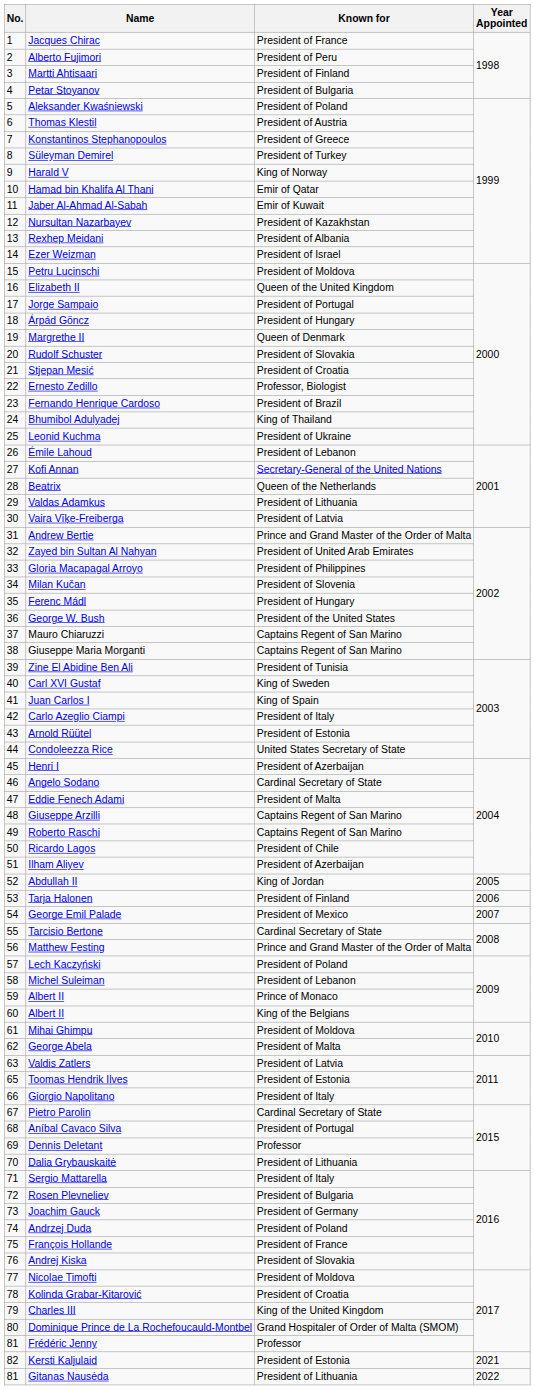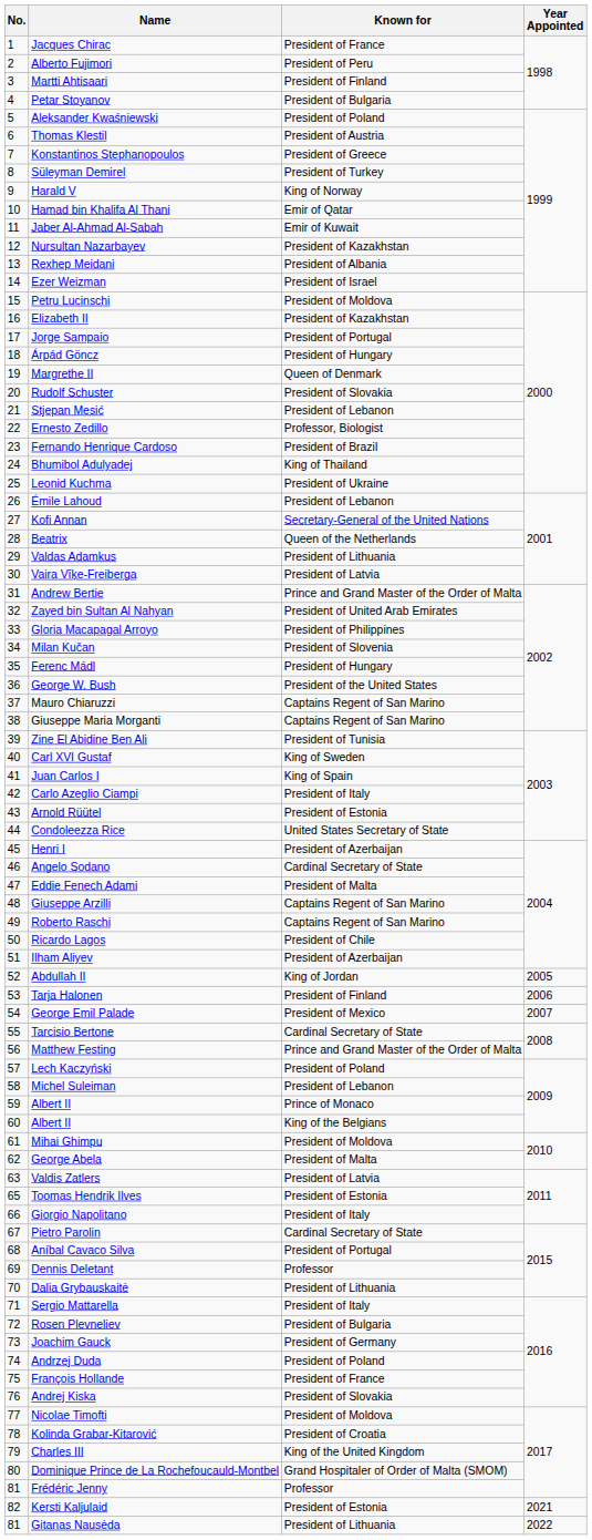 <table class="wikitable sortable">
 <tr>
 <th>No.</th>
 <th>Name</th>
 <th>Known for</th>
 <th>Year<br>Appointed</th>
 </tr>
 <tr>
 <td>1</td>
 <td> <a href='#'>Jacques Chirac</a></td>
 <td>President of France</td>
 <td rowspan=4>1998</td>
 </tr>
 <tr>
 <td>2</td>
 <td> <a href='#'>Alberto Fujimori</a></td>
 <td>President of Peru</td>
 </tr>
 <tr>
 <td>3</td>
 <td> <a href='#'>Martti Ahtisaari</a></td>
 <td>President of Finland</td>
 </tr>
 <tr>
 <td>4</td>
 <td> <a href='#'>Petar Stoyanov</a></td>
 <td>President of Bulgaria</td>
 </tr>
 <tr>
 <td>5</td>
 <td> <a href='#'>Aleksander Kwaśniewski</a></td>
 <td>President of Poland</td>
 <td rowspan=10>1999</td>
 </tr>
 <tr>
 <td>6</td>
 <td> <a href='#'>Thomas Klestil</a></td>
 <td>President of Austria</td>
 </tr>
 <tr>
 <td>7</td>
 <td> <a href='#'>Konstantinos Stephanopoulos</a></td>
 <td>President of Greece</td>
 </tr>
 <tr>
 <td>8</td>
 <td> <a href='#'>Süleyman Demirel</a></td>
 <td>President of Turkey</td>
 </tr>
 <tr>
 <td>9</td>
 <td> <a href='#'>Harald V</a></td>
 <td>King of Norway</td>
 </tr>
 <tr>
 <td>10</td>
 <td> <a href='#'>Hamad bin Khalifa Al Thani</a></td>
 <td>Emir of Qatar</td>
 </tr>
 <tr>
 <td>11</td>
 <td> <a href='#'>Jaber Al-Ahmad Al-Sabah</a></td>
 <td>Emir of Kuwait</td>
 </tr>
 <tr>
 <td>12</td>
 <td> <a href='#'>Nursultan Nazarbayev</a></td>
 <td>President of Kazakhstan</td>
 </tr>
 <tr>
 <td>13</td>
 <td> <a href='#'>Rexhep Meidani</a></td>
 <td>President of Albania</td>
 </tr>
 <tr>
 <td>14</td>
 <td> <a href='#'>Ezer Weizman</a></td>
 <td>President of Israel</td>
 </tr>
 <tr>
 <td>15</td>
 <td> <a href='#'>Petru Lucinschi</a></td>
 <td>President of Moldova</td>
 <td rowspan=11>2000</td>
 </tr>
 <tr>
 <td>16</td>
 <td> <a href='#'>Elizabeth II</a></td>
-<td>Queen of the United Kingdom</td>
+<td>President of Kazakhstan</td>
 </tr>
 <tr>
 <td>17</td>
 <td> <a href='#'>Jorge Sampaio</a></td>
 <td>President of Portugal</td>
 </tr>
 <tr>
 <td>18</td>
 <td> <a href='#'>Árpád Göncz</a></td>
 <td>President of Hungary</td>
 </tr>
 <tr>
 <td>19</td>
 <td> <a href='#'>Margrethe II</a></td>
 <td>Queen of Denmark</td>
 </tr>
 <tr>
 <td>20</td>
 <td> <a href='#'>Rudolf Schuster</a></td>
 <td>President of Slovakia</td>
 </tr>
 <tr>
 <td>21</td>
 <td> <a href='#'>Stjepan Mesić</a></td>
-<td>President of Croatia</td>
+<td>President of Lebanon</td>
 </tr>
 <tr>
 <td>22</td>
 <td> <a href='#'>Ernesto Zedillo</a></td>
 <td>Professor, Biologist</td>
 </tr>
 <tr>
 <td>23</td>
 <td> <a href='#'>Fernando Henrique Cardoso</a></td>
 <td>President of Brazil</td>
 </tr>
 <tr>
 <td>24</td>
 <td> <a href='#'>Bhumibol Adulyadej</a></td>
 <td>King of Thailand</td>
 </tr>
 <tr>
 <td>25</td>
 <td> <a href='#'>Leonid Kuchma</a></td>
 <td>President of Ukraine</td>
 </tr>
 <tr>
 <td>26</td>
 <td> <a href='#'>Émile Lahoud</a></td>
 <td>President of Lebanon</td>
 <td rowspan=5>2001</td>
 </tr>
 <tr>
 <td>27</td>
 <td> <a href='#'>Kofi Annan</a></td>
 <td><a href='#'>Secretary-General of the United Nations</a></td>
 </tr>
 <tr>
 <td>28</td>
 <td> <a href='#'>Beatrix</a></td>
 <td>Queen of the Netherlands</td>
 </tr>
 <tr>
 <td>29</td>
 <td> <a href='#'>Valdas Adamkus</a></td>
 <td>President of Lithuania</td>
 </tr>
 <tr>
 <td>30</td>
 <td> <a href='#'>Vaira Vīķe-Freiberga</a></td>
 <td>President of Latvia</td>
 </tr>
 <tr>
 <td>31</td>
 <td> <a href='#'>Andrew Bertie</a></td>
 <td>Prince and Grand Master of the Order of Malta</td>
 <td rowspan=8>2002</td>
 </tr>
 <tr>
 <td>32</td>
 <td> <a href='#'>Zayed bin Sultan Al Nahyan</a></td>
 <td>President of United Arab Emirates</td>
 </tr>
 <tr>
 <td>33</td>
 <td> <a href='#'>Gloria Macapagal Arroyo</a></td>
 <td>President of Philippines</td>
 </tr>
 <tr>
 <td>34</td>
 <td> <a href='#'>Milan Kučan</a></td>
 <td>President of Slovenia</td>
 </tr>
 <tr>
 <td>35</td>
 <td> <a href='#'>Ferenc Mádl</a></td>
 <td>President of Hungary</td>
 </tr>
 <tr>
 <td>36</td>
 <td> <a href='#'>George W. Bush</a></td>
 <td>President of the United States</td>
 </tr>
 <tr>
 <td>37</td>
 <td> Mauro Chiaruzzi</td>
 <td>Captains Regent of San Marino</td>
 </tr>
 <tr>
 <td>38</td>
 <td> Giuseppe Maria Morganti</td>
 <td>Captains Regent of San Marino</td>
 </tr>
 <tr>
 <td>39</td>
 <td> <a href='#'>Zine El Abidine Ben Ali</a></td>
 <td>President of Tunisia</td>
 <td rowspan=6>2003</td>
 </tr>
 <tr>
 <td>40</td>
 <td> <a href='#'>Carl XVI Gustaf</a></td>
 <td>King of Sweden</td>
 </tr>
 <tr>
 <td>41</td>
 <td> <a href='#'>Juan Carlos I</a></td>
 <td>King of Spain</td>
 </tr>
 <tr>
 <td>42</td>
 <td> <a href='#'>Carlo Azeglio Ciampi</a></td>
 <td>President of Italy</td>
 </tr>
 <tr>
 <td>43</td>
 <td> <a href='#'>Arnold Rüütel</a></td>
 <td>President of Estonia</td>
 </tr>
 <tr>
 <td>44</td>
 <td> <a href='#'>Condoleezza Rice</a></td>
 <td>United States Secretary of State</td>
 </tr>
 <tr>
 <td>45</td>
 <td> <a href='#'>Henri I</a></td>
 <td>President of Azerbaijan</td>
 <td rowspan=7>2004</td>
 </tr>
 <tr>
 <td>46</td>
 <td> <a href='#'>Angelo Sodano</a></td>
 <td>Cardinal Secretary of State</td>
 </tr>
 <tr>
 <td>47</td>
 <td> <a href='#'>Eddie Fenech Adami</a></td>
 <td>President of Malta</td>
 </tr>
 <tr>
 <td>48</td>
 <td> <a href='#'>Giuseppe Arzilli</a></td>
 <td>Captains Regent of San Marino</td>
 </tr>
 <tr>
 <td>49</td>
 <td> <a href='#'>Roberto Raschi</a></td>
 <td>Captains Regent of San Marino</td>
 </tr>
 <tr>
 <td>50</td>
 <td> <a href='#'>Ricardo Lagos</a></td>
 <td>President of Chile</td>
 </tr>
 <tr>
 <td>51</td>
 <td> <a href='#'>Ilham Aliyev</a></td>
 <td>President of Azerbaijan</td>
 </tr>
 <tr>
 <td>52</td>
 <td> <a href='#'>Abdullah II</a></td>
 <td>King of Jordan</td>
 <td>2005</td>
 </tr>
 <tr>
 <td>53</td>
 <td> <a href='#'>Tarja Halonen</a></td>
 <td>President of Finland</td>
 <td>2006</td>
 </tr>
 <tr>
 <td>54</td>
 <td> <a href='#'>George Emil Palade</a></td>
 <td>President of Mexico</td>
 <td>2007</td>
 </tr>
 <tr>
 <td>55</td>
 <td> <a href='#'>Tarcisio Bertone</a></td>
 <td>Cardinal Secretary of State</td>
 <td rowspan=2>2008</td>
 </tr>
 <tr>
 <td>56</td>
 <td> <a href='#'>Matthew Festing</a></td>
 <td>Prince and Grand Master of the Order of Malta</td>
 </tr>
 <tr>
 <td>57</td>
 <td> <a href='#'>Lech Kaczyński</a></td>
 <td>President of Poland</td>
 <td rowspan=4>2009</td>
 </tr>
 <tr>
 <td>58</td>
 <td> <a href='#'>Michel Suleiman</a></td>
 <td>President of Lebanon</td>
 </tr>
 <tr>
 <td>59</td>
 <td> <a href='#'>Albert II</a></td>
 <td>Prince of Monaco</td>
 </tr>
 <tr>
 <td>60</td>
 <td> <a href='#'>Albert II</a></td>
 <td>King of the Belgians</td>
 </tr>
 <tr>
 <td>61</td>
 <td> <a href='#'>Mihai Ghimpu</a></td>
 <td>President of Moldova</td>
 <td rowspan=2>2010</td>
 </tr>
 <tr>
 <td>62</td>
 <td> <a href='#'>George Abela</a></td>
 <td>President of Malta</td>
 </tr>
 <tr>
 <td>63</td>
 <td> <a href='#'>Valdis Zatlers</a></td>
 <td>President of Latvia</td>
 <td rowspan=3>2011</td>
 </tr>
 <tr>
 <td>65</td>
 <td> <a href='#'>Toomas Hendrik Ilves</a></td>
 <td>President of Estonia</td>
 </tr>
 <tr>
 <td>66</td>
 <td> <a href='#'>Giorgio Napolitano</a></td>
 <td>President of Italy</td>
 </tr>
 <tr>
 <td>67</td>
 <td> <a href='#'>Pietro Parolin</a></td>
 <td>Cardinal Secretary of State</td>
 <td rowspan=4>2015</td>
 </tr>
 <tr>
 <td>68</td>
 <td> <a href='#'>Aníbal Cavaco Silva</a></td>
 <td>President of Portugal</td>
 </tr>
 <tr>
 <td>69</td>
 <td> <a href='#'>Dennis Deletant</a></td>
 <td>Professor</td>
 </tr>
 <tr>
 <td>70</td>
 <td> <a href='#'>Dalia Grybauskaitė</a></td>
 <td>President of Lithuania</td>
 </tr>
 <tr>
 <td>71</td>
 <td> <a href='#'>Sergio Mattarella</a></td>
 <td>President of Italy</td>
 <td rowspan=6>2016</td>
 </tr>
 <tr>
 <td>72</td>
 <td> <a href='#'>Rosen Plevneliev</a></td>
 <td>President of Bulgaria</td>
 </tr>
 <tr>
 <td>73</td>
 <td> <a href='#'>Joachim Gauck</a></td>
 <td>President of Germany</td>
 </tr>
 <tr>
 <td>74</td>
 <td> <a href='#'>Andrzej Duda</a></td>
 <td>President of Poland</td>
 </tr>
 <tr>
 <td>75</td>
 <td> <a href='#'>François Hollande</a></td>
 <td>President of France</td>
 </tr>
 <tr>
 <td>76</td>
 <td> <a href='#'>Andrej Kiska</a></td>
 <td>President of Slovakia</td>
 </tr>
 <tr>
 <td>77</td>
 <td> <a href='#'>Nicolae Timofti</a></td>
 <td>President of Moldova</td>
 <td rowspan="5">2017</td>
 </tr>
 <tr>
 <td>78</td>
 <td> <a href='#'>Kolinda Grabar-Kitarović</a></td>
 <td>President of Croatia</td>
 </tr>
 <tr>
 <td>79</td>
 <td> <a href='#'>Charles III</a></td>
 <td>King of the United Kingdom</td>
 </tr>
 <tr>
 <td>80</td>
 <td> <a href='#'>Dominique Prince de La Rochefoucauld-Montbel</a></td>
 <td>Grand Hospitaler of Order of Malta (SMOM)</td>
 </tr>
 <tr>
 <td>81</td>
 <td> <a href='#'>Frédéric Jenny</a></td>
 <td>Professor</td>
 </tr>
 <tr>
 <td>82</td>
 <td> <a href='#'>Kersti Kaljulaid</a></td>
 <td>President of Estonia</td>
 <td>2021</td>
 </tr>
 <tr>
 <td>81</td>
 <td> <a href='#'>Gitanas Nausėda</a></td>
 <td>President of Lithuania</td>
 <td>2022</td>
 </tr>
 </table>
